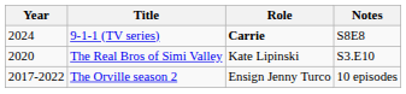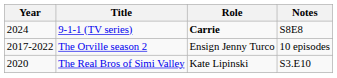 <table class="wikitable">
 <tr>
 <th>Year</th>
 <th>Title</th>
 <th>Role</th>
 <th>Notes</th>
 </tr>
 <tr>
 <td>2024</td>
 <td><a href='#'>9-1-1 (TV series)</a></td>
 <td><strong>Carrie</strong></td>
 <td>S8E8</td>
 </tr>
 <tr>
+<td>2017-2022</td>
+<td><a href='#'>The Orville season 2</a></td>
+<td>Ensign Jenny Turco</td>
+<td>10 episodes</td>
+</tr>
+<tr>
 <td>2020</td>
 <td><a href='#'>The Real Bros of Simi Valley</a></td>
 <td>Kate Lipinski</td>
 <td>S3.E10</td>
 </tr>
-<tr>
-<td>2017-2022</td>
-<td><a href='#'>The Orville season 2</a></td>
-<td>Ensign Jenny Turco</td>
-<td>10 episodes</td>
-</tr>
 </table>
